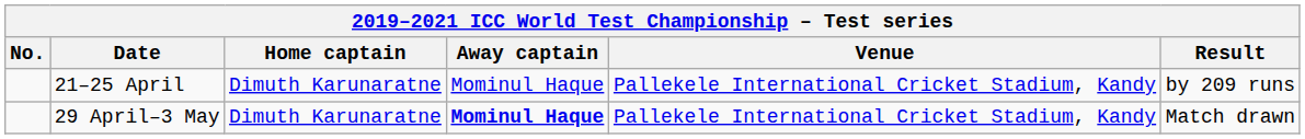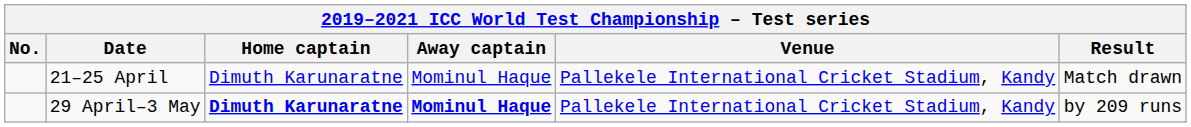 <table class="wikitable">
 <tr>
 <th colspan="9"><a href='#'>2019–2021 ICC World Test Championship</a> – Test series</th>
 </tr>
 <tr>
 <th>No.</th>
 <th>Date</th>
 <th>Home captain</th>
 <th>Away captain</th>
 <th>Venue</th>
 <th>Result</th>
 </tr>
 <tr>
 <td></td>
 <td>21–25 April</td>
 <td><a href='#'>Dimuth Karunaratne</a></td>
 <td><a href='#'>Mominul Haque</a></td>
 <td><a href='#'>Pallekele International Cricket Stadium</a>, <a href='#'>Kandy</a></td>
-<td> by 209 runs</td>
+<td>Match drawn</td>
 </tr>
 <tr>
 <td></td>
 <td>29 April–3 May</td>
-<td><a href='#'>Dimuth Karunaratne</a></td>
+<td><strong><a href='#'>Dimuth Karunaratne</a></strong></td>
 <td><strong><a href='#'>Mominul Haque</a></strong></td>
 <td><a href='#'>Pallekele International Cricket Stadium</a>, <a href='#'>Kandy</a></td>
-<td>Match drawn</td>
+<td> by 209 runs</td>
 </tr>
 </table>
